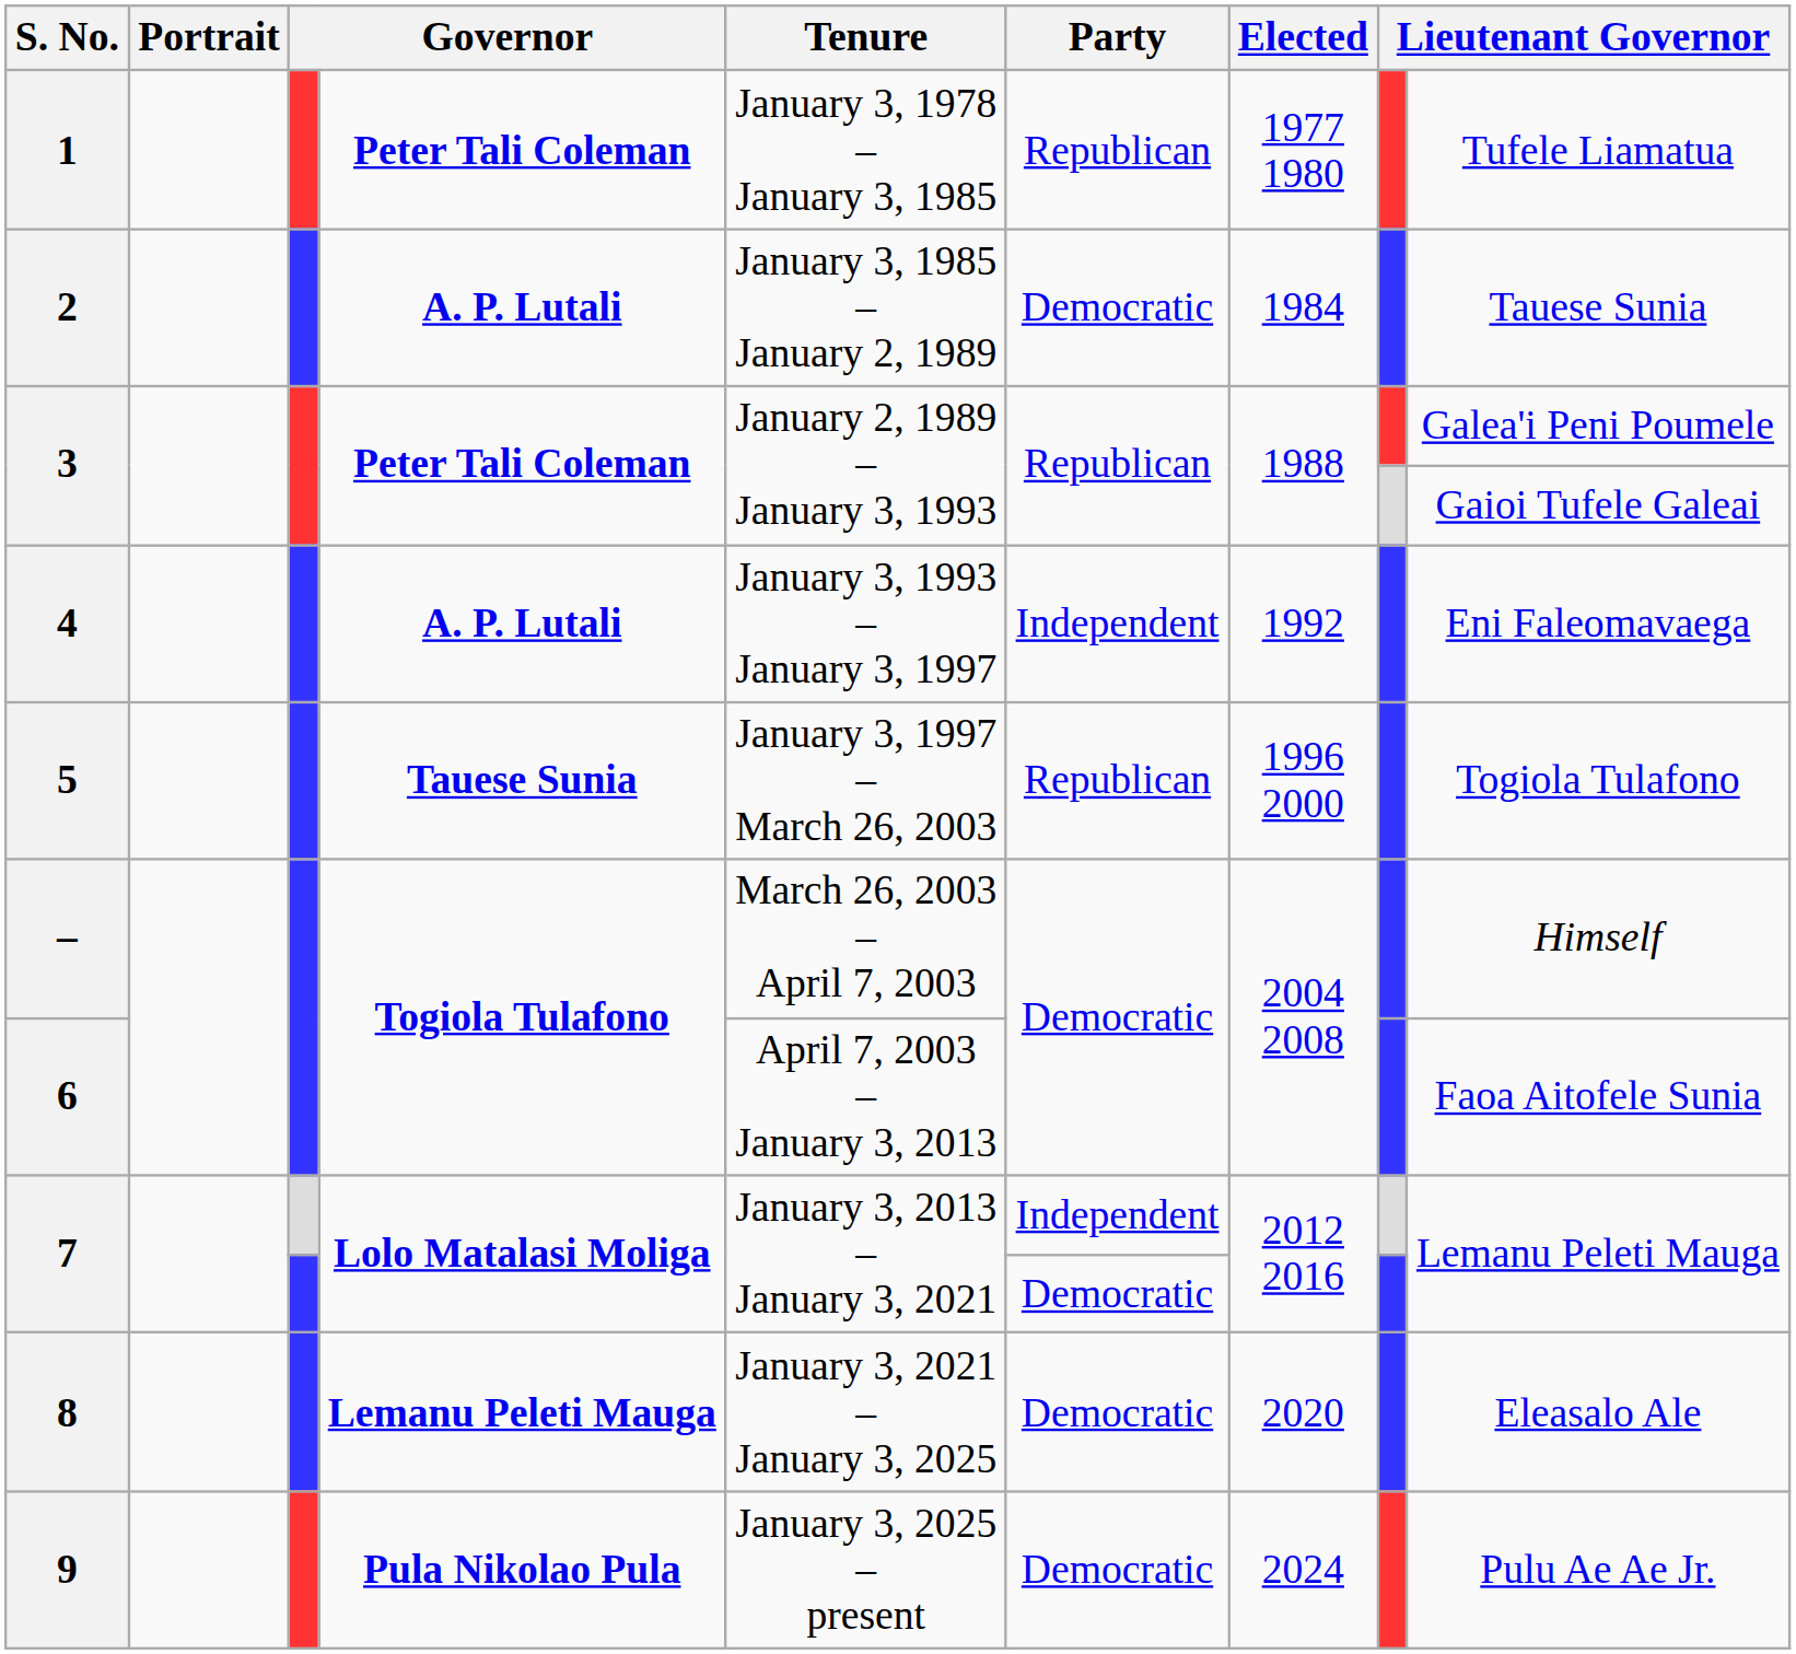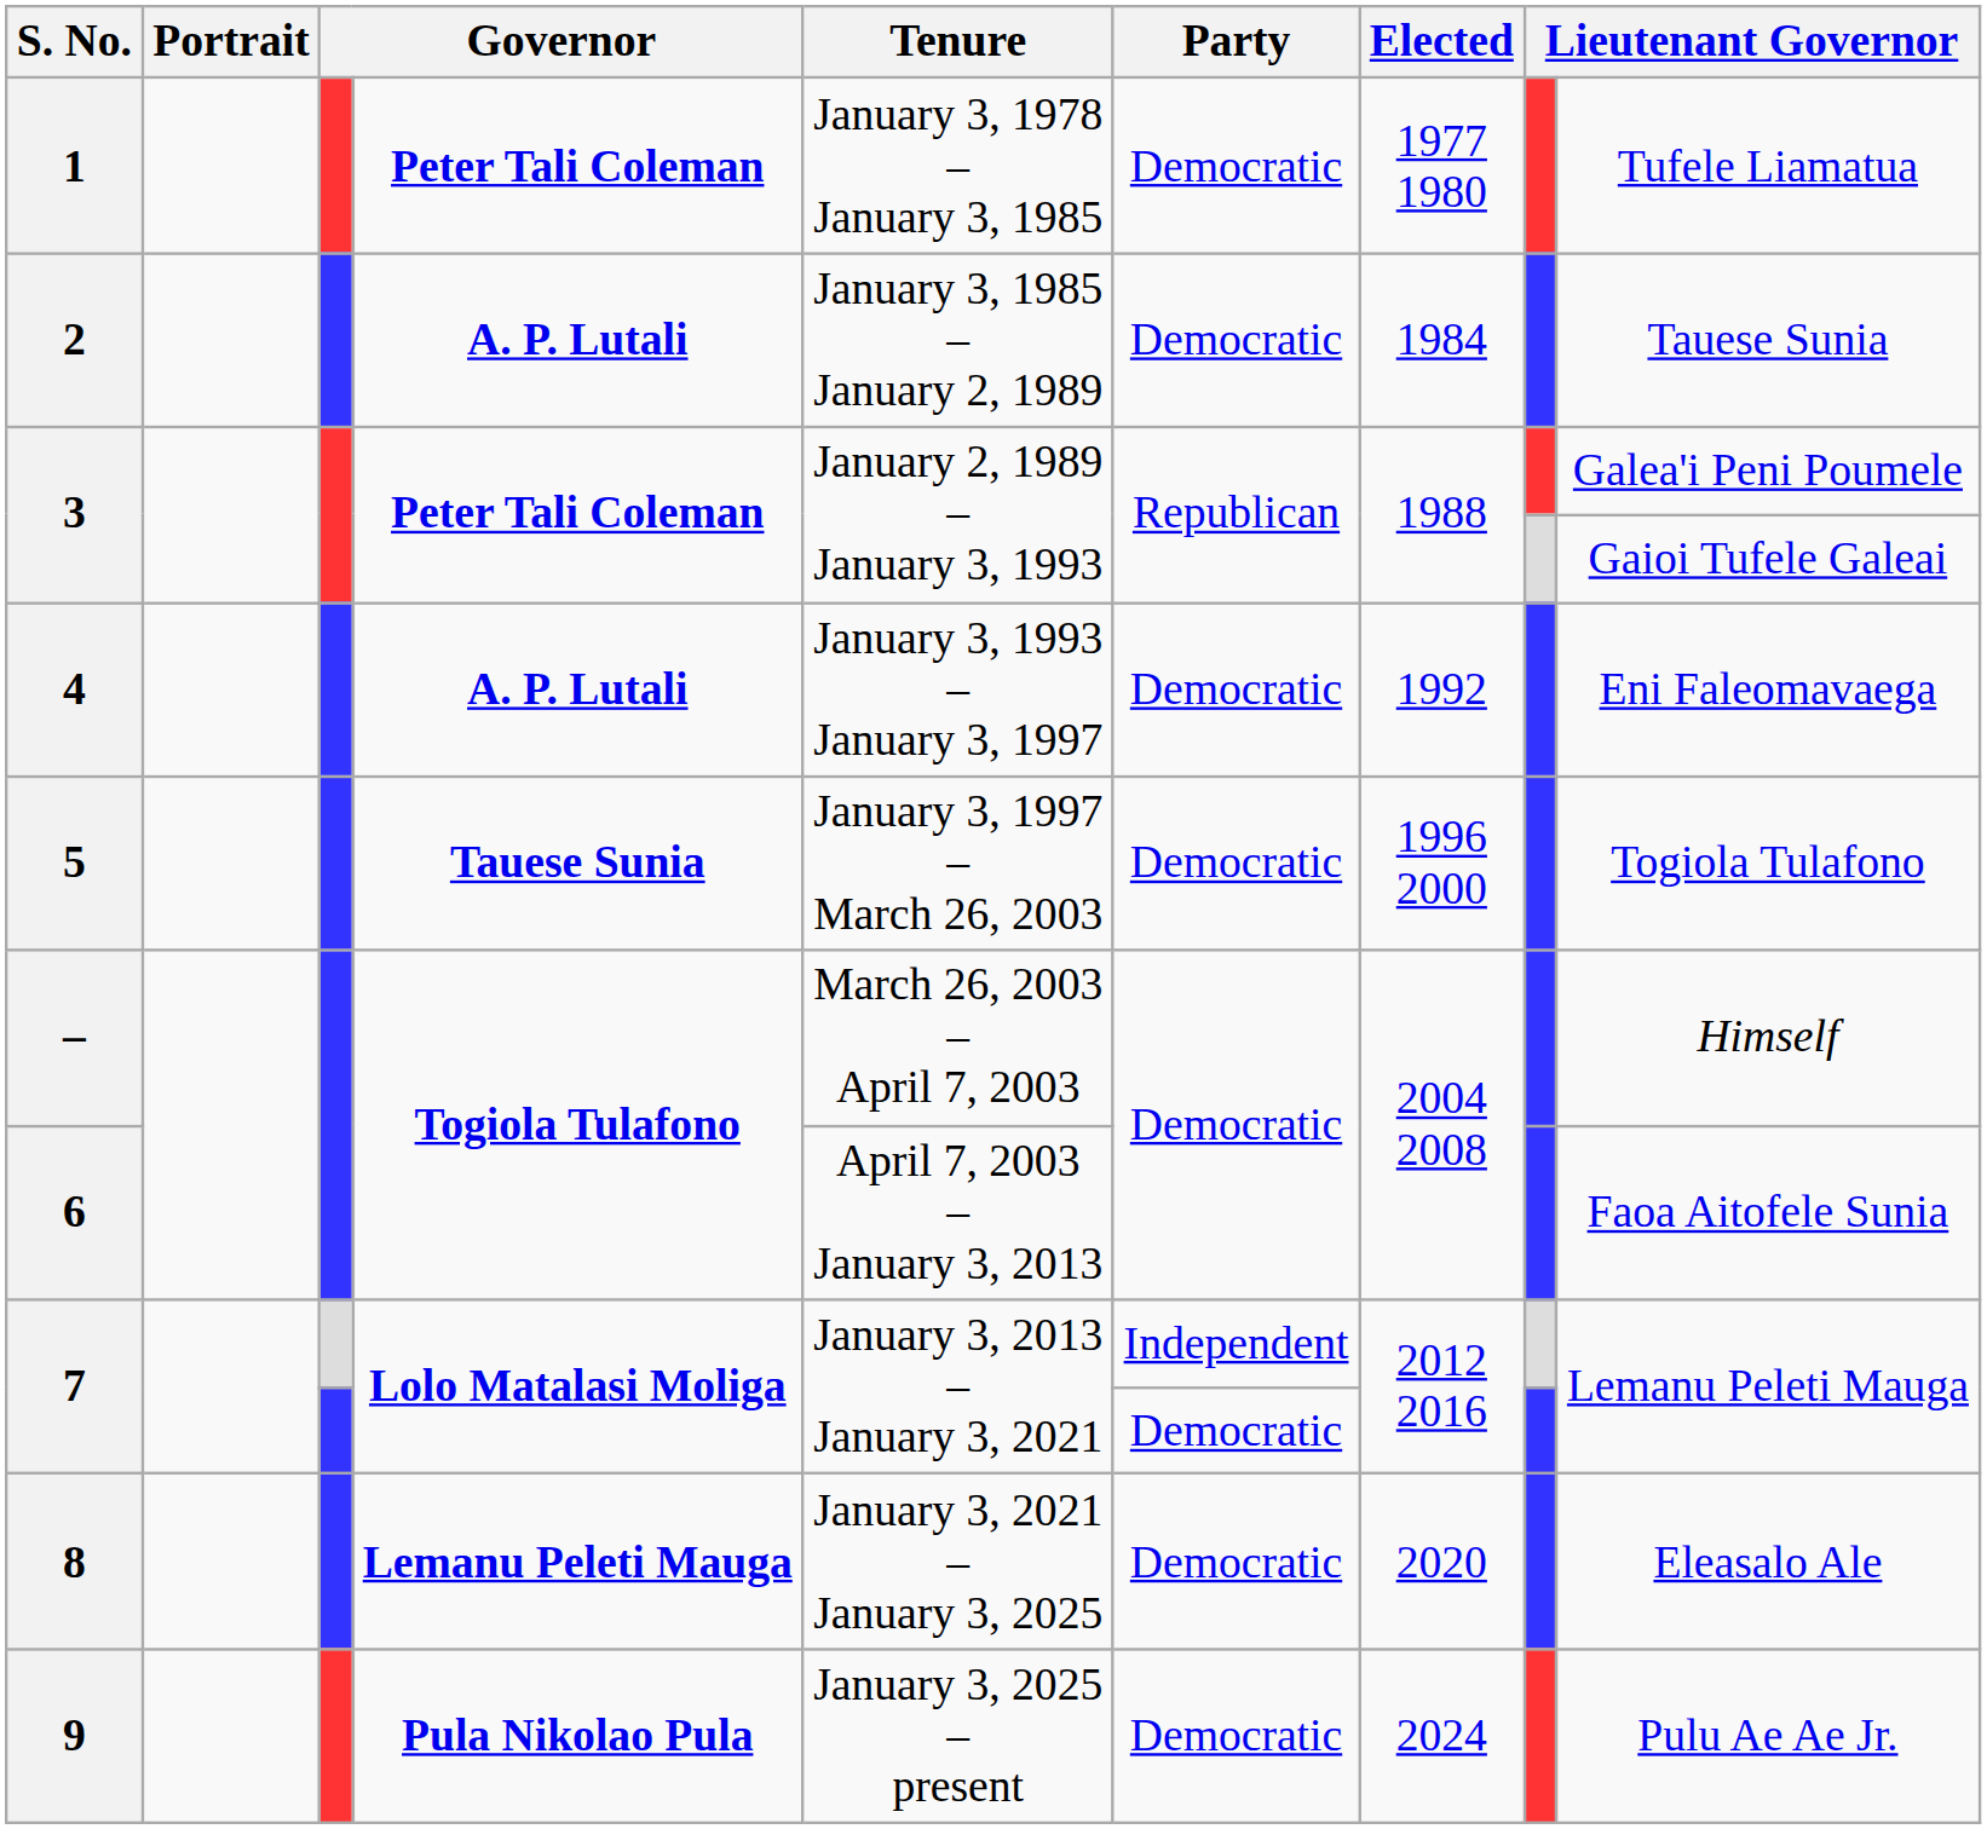 <table class="wikitable" style="text-align: center;">
 <tr>
 <th>S. No.</th>
 <th>Portrait</th>
 <th colspan="2">Governor</th>
 <th>Tenure</th>
 <th>Party</th>
 <th><a href='#'>Elected</a></th>
 <th colspan="2"><a href='#'>Lieutenant Governor</a></th>
 </tr>
 <tr>
 <th>1</th>
 <td></td>
 <td style="background:#FF3333;"></td>
 <td><strong><a href='#'>Peter Tali Coleman</a></strong><br></td>
 <td><span>January 3, 1978</span><br>–<br><span>January 3, 1985</span></td>
-<td><a href='#'>Republican</a></td>
+<td><a href='#'>Democratic</a></td>
 <td><a href='#'>1977</a><br><a href='#'>1980</a></td>
 <td style="background:#FF3333;"></td>
 <td><a href='#'>Tufele Liamatua</a></td>
 </tr>
 <tr>
 <th>2</th>
 <td></td>
 <td style="background:#3333FF;"> </td>
 <td><strong><a href='#'>A. P. Lutali</a></strong><br></td>
 <td><span>January 3, 1985</span><br>–<br><span>January 2, 1989</span></td>
 <td><a href='#'>Democratic</a></td>
 <td><a href='#'>1984</a></td>
 <td style="background:#3333FF;"></td>
 <td><a href='#'>Tauese Sunia</a></td>
 </tr>
 <tr>
 <th rowspan=2>3</th>
 <td rowspan=2></td>
 <td rowspan=2 style="background:#FF3333;"></td>
 <td rowspan=2><strong><a href='#'>Peter Tali Coleman</a></strong><br></td>
 <td rowspan=2><span>January 2, 1989</span><br>–<br><span>January 3, 1993</span></td>
 <td rowspan=2><a href='#'>Republican</a></td>
 <td rowspan=2><a href='#'>1988</a></td>
 <td style="background:#FF3333;"></td>
 <td><a href='#'>Galea'i Peni Poumele</a></td>
 </tr>
 <tr>
 <td style="background:#DDDDDD;"> </td>
 <td><a href='#'>Gaioi Tufele Galeai</a></td>
 </tr>
 <tr>
 <th>4</th>
 <td></td>
 <td style="background:#3333FF;"></td>
 <td><strong><a href='#'>A. P. Lutali</a></strong><br></td>
 <td><span>January 3, 1993</span><br>–<br><span>January 3, 1997</span></td>
-<td><a href='#'>Independent</a></td>
+<td><a href='#'>Democratic</a></td>
 <td><a href='#'>1992</a></td>
 <td style="background:#3333FF;"></td>
 <td><a href='#'>Eni Faleomavaega</a></td>
 </tr>
 <tr>
 <th>5</th>
 <td></td>
 <td style="background:#3333FF;"></td>
 <td><strong><a href='#'>Tauese Sunia</a></strong><br></td>
 <td><span>January 3, 1997</span><br>–<br><span>March 26, 2003</span></td>
-<td><a href='#'>Republican</a></td>
+<td><a href='#'>Democratic</a></td>
 <td><a href='#'>1996</a><br><a href='#'>2000</a></td>
 <td style="background:#3333FF;"></td>
 <td><a href='#'>Togiola Tulafono</a></td>
 </tr>
 <tr>
 <th>–</th>
 <td rowspan=2></td>
 <td rowspan=2 style="background:#3333FF;"></td>
 <td rowspan=2><strong><a href='#'>Togiola Tulafono</a></strong><br></td>
 <td><span>March 26, 2003</span><br>–<br><span>April 7, 2003</span></td>
 <td rowspan=2><a href='#'>Democratic</a></td>
 <td rowspan=2><a href='#'>2004</a><br><a href='#'>2008</a></td>
 <td style="background:#3333FF;"></td>
 <td><em>Himself</em></td>
 </tr>
 <tr>
 <th>6</th>
 <td><span>April 7, 2003</span><br>–<br><span>January 3, 2013</span></td>
 <td style="background:#3333FF;"> </td>
 <td><a href='#'>Faoa Aitofele Sunia</a></td>
 </tr>
 <tr>
 <th rowspan=2>7</th>
 <td rowspan=2></td>
 <td style="background:#DDDDDD;"></td>
 <td rowspan=2><strong><a href='#'>Lolo Matalasi Moliga</a></strong><br></td>
 <td rowspan=2><span>January 3, 2013</span><br>–<br><span>January 3, 2021</span></td>
 <td><a href='#'>Independent</a></td>
 <td rowspan=2><a href='#'>2012</a><br><a href='#'>2016</a></td>
 <td style="background:#DDDDDD;"></td>
 <td rowspan=2><a href='#'>Lemanu Peleti Mauga</a></td>
 </tr>
 <tr>
 <td style="background:#3333FF;"></td>
 <td><a href='#'>Democratic</a></td>
 <td style="background:#3333FF;"></td>
 </tr>
 <tr>
 <th>8</th>
 <td></td>
 <td style="background:#3333FF;"> </td>
 <td><strong><a href='#'>Lemanu Peleti Mauga</a></strong><br></td>
 <td><span>January 3, 2021</span><br>–<br><span> January 3, 2025</span></td>
 <td><a href='#'>Democratic</a></td>
 <td><a href='#'>2020</a></td>
 <td style="background:#3333FF;"></td>
 <td><a href='#'>Eleasalo Ale</a></td>
 </tr>
 <tr>
 <th rowspan=2>9</th>
 <td rowspan=2></td>
 <td rowspan=2 style="background:#FF3333;"></td>
 <td><strong><a href='#'>Pula Nikolao Pula</a></strong><br></td>
 <td><span>January 3, 2025</span><br>–<br><span> present</span></td>
 <td><a href='#'>Democratic</a></td>
 <td><a href='#'>2024</a></td>
 <td style="background:#FF3333;"></td>
 <td><a href='#'>Pulu Ae Ae Jr.</a></td>
 </tr>
 </table>
